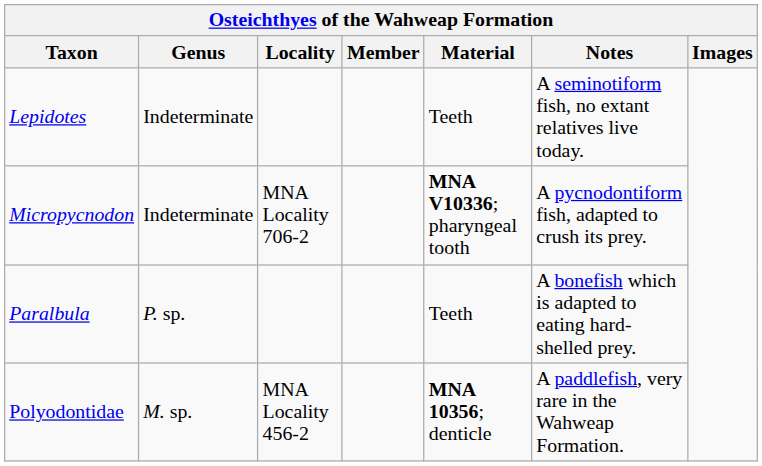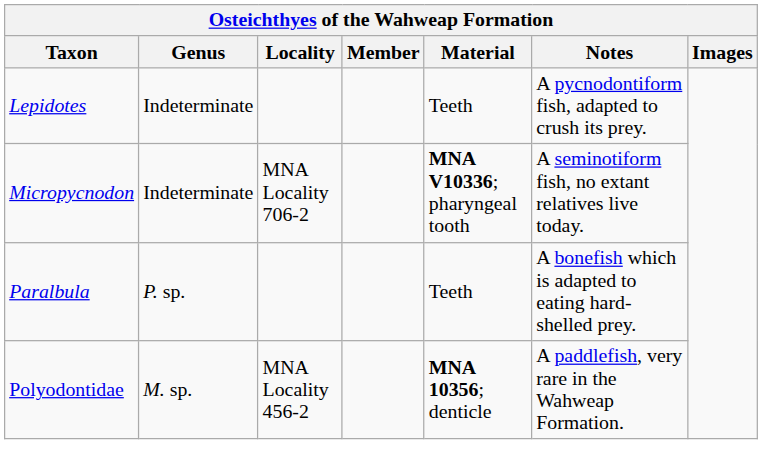 <table class="wikitable">
 <tr>
 <th colspan="7"><a href='#'>Osteichthyes</a> of the Wahweap Formation</th>
 </tr>
 <tr>
 <th>Taxon</th>
 <th>Genus</th>
 <th>Locality</th>
 <th>Member</th>
 <th>Material</th>
 <th>Notes</th>
 <th>Images</th>
 </tr>
 <tr>
 <td><em><a href='#'>Lepidotes</a></em></td>
 <td>Indeterminate</td>
 <td></td>
 <td></td>
 <td>Teeth</td>
-<td>A <a href='#'>seminotiform</a> fish, no extant relatives live today.</td>
+<td>A <a href='#'>pycnodontiform</a> fish, adapted to crush its prey.</td>
 <td rowspan="4"></td>
 </tr>
 <tr>
 <td><em><a href='#'>Micropycnodon</a></em></td>
 <td>Indeterminate</td>
 <td>MNA Locality 706-2</td>
 <td></td>
 <td><strong>MNA V10336</strong>; pharyngeal tooth</td>
-<td>A <a href='#'>pycnodontiform</a> fish, adapted to crush its prey.</td>
+<td>A <a href='#'>seminotiform</a> fish, no extant relatives live today.</td>
 </tr>
 <tr>
 <td><em><a href='#'>Paralbula</a></em></td>
 <td><em>P.</em> sp.</td>
 <td></td>
 <td></td>
 <td>Teeth</td>
 <td>A <a href='#'>bonefish</a> which is adapted to eating hard-shelled prey.</td>
 </tr>
 <tr>
 <td><a href='#'>Polyodontidae</a></td>
 <td><em>M.</em> sp.</td>
 <td>MNA Locality 456-2</td>
 <td></td>
 <td><strong>MNA 10356</strong>; denticle</td>
 <td>A <a href='#'>paddlefish</a>, very rare in the Wahweap Formation.</td>
 </tr>
 </table>
